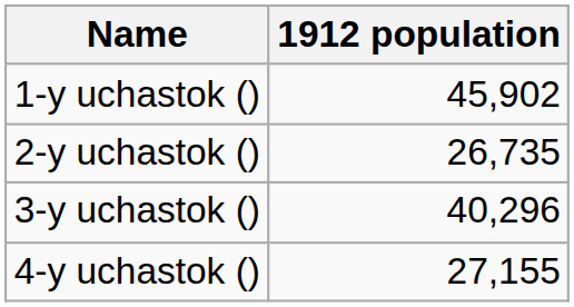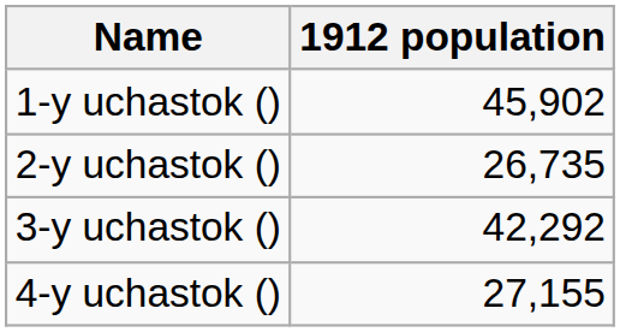 <table class="wikitable sortable">
 <tr>
 <th>Name</th>
 <th>1912 population</th>
 </tr>
 <tr>
 <td>1-y uchastok ()</td>
 <td align="right">45,902</td>
 </tr>
 <tr>
 <td>2-y uchastok ()</td>
 <td align="right">26,735</td>
 </tr>
 <tr>
 <td>3-y uchastok ()</td>
-<td align="right">40,296</td>
+<td align="right">42,292</td>
 </tr>
 <tr>
 <td>4-y uchastok ()</td>
 <td align="right">27,155</td>
 </tr>
 </table>
